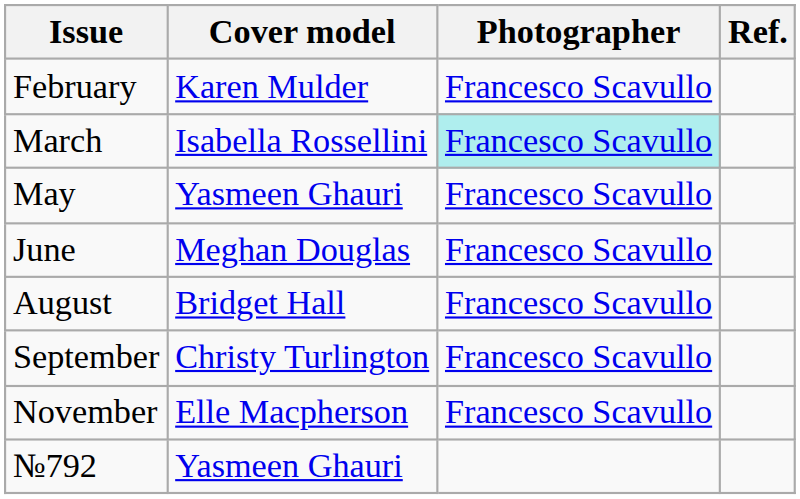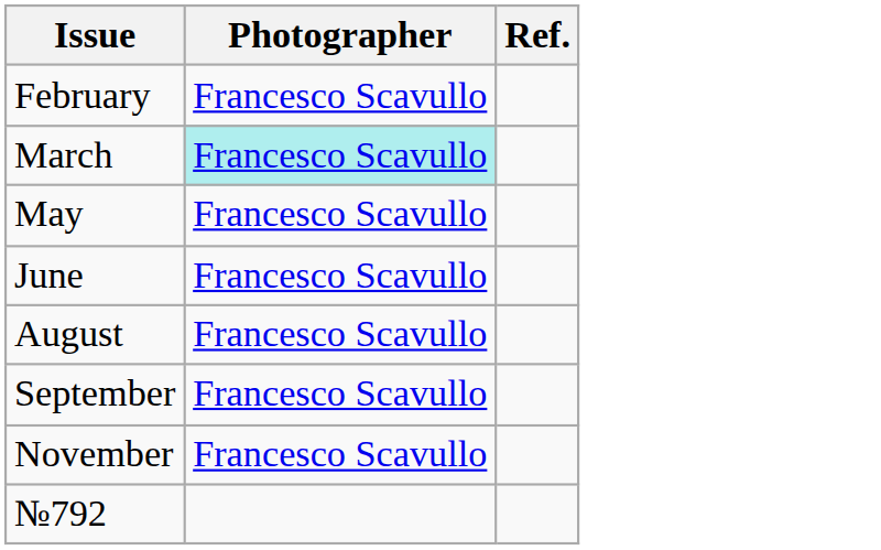 <table class="wikitable">
 <tr>
 <th>Issue</th>
-<th>Cover model</th>
 <th>Photographer</th>
 <th>Ref.</th>
 </tr>
 <tr>
 <td>February</td>
-<td><a href='#'>Karen Mulder</a></td>
 <td><a href='#'>Francesco Scavullo</a></td>
 <td></td>
 </tr>
 <tr>
 <td>March</td>
-<td><a href='#'>Isabella Rossellini</a></td>
 <td style="background: paleturquoise;"><a href='#'>Francesco Scavullo</a></td>
 <td></td>
 </tr>
 <tr>
 <td>May</td>
-<td><a href='#'>Yasmeen Ghauri</a></td>
 <td><a href='#'>Francesco Scavullo</a></td>
 <td></td>
 </tr>
 <tr>
 <td>June</td>
-<td><a href='#'>Meghan Douglas</a></td>
 <td><a href='#'>Francesco Scavullo</a></td>
 <td></td>
 </tr>
 <tr>
 <td>August</td>
-<td><a href='#'>Bridget Hall</a></td>
 <td><a href='#'>Francesco Scavullo</a></td>
 <td></td>
 </tr>
 <tr>
 <td>September</td>
-<td><a href='#'>Christy Turlington</a></td>
 <td><a href='#'>Francesco Scavullo</a></td>
 <td></td>
 </tr>
 <tr>
 <td>November</td>
-<td><a href='#'>Elle Macpherson</a></td>
 <td><a href='#'>Francesco Scavullo</a></td>
 <td></td>
 </tr>
 <tr>
 <td>№792</td>
-<td><a href='#'>Yasmeen Ghauri</a></td>
 <td></td>
 <td></td>
 </tr>
 </table>
